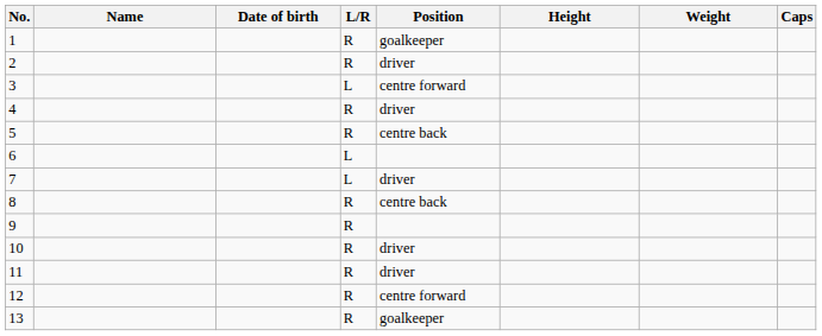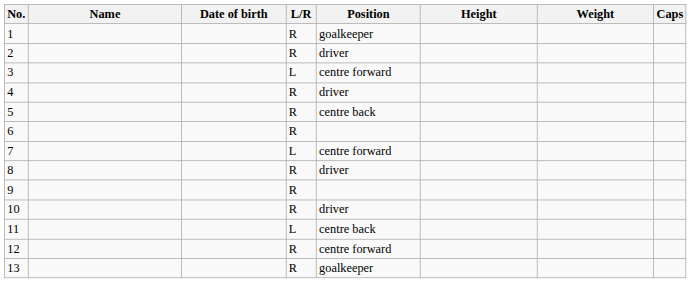 <table class=wikitable sortable style=font-size:100%; text-align:center;>
 <tr>
 <th>No.</th>
 <th style=width:12em>Name</th>
 <th style=width:8em>Date of birth</th>
 <th style=width:2em>L/R</th>
 <th style=width:8em>Position</th>
 <th style=width:9em>Height</th>
 <th style=width:9em>Weight</th>
 <th>Caps</th>
 </tr>
 <tr>
 <td>1</td>
 <td align=left></td>
 <td></td>
 <td>R</td>
 <td>goalkeeper</td>
 <td></td>
 <td></td>
 <td></td>
 </tr>
 <tr>
 <td>2</td>
 <td align=left></td>
 <td></td>
 <td>R</td>
 <td>driver</td>
 <td></td>
 <td></td>
 <td></td>
 </tr>
 <tr>
 <td>3</td>
 <td align=left></td>
 <td></td>
 <td>L</td>
 <td>centre forward</td>
 <td></td>
 <td></td>
 <td></td>
 </tr>
 <tr>
 <td>4</td>
 <td align=left></td>
 <td></td>
 <td>R</td>
 <td>driver</td>
 <td></td>
 <td></td>
 <td></td>
 </tr>
 <tr>
 <td>5</td>
 <td align=left></td>
 <td></td>
 <td>R</td>
 <td>centre back</td>
 <td></td>
 <td></td>
 <td></td>
 </tr>
 <tr>
 <td>6</td>
 <td align=left></td>
 <td></td>
-<td>L</td>
+<td>R</td>
 <td></td>
 <td></td>
 <td></td>
 <td></td>
 </tr>
 <tr>
 <td>7</td>
 <td align=left></td>
 <td></td>
 <td>L</td>
-<td>driver</td>
+<td>centre forward</td>
 <td></td>
 <td></td>
 <td></td>
 </tr>
 <tr>
 <td>8</td>
 <td align=left></td>
 <td></td>
 <td>R</td>
-<td>centre back</td>
+<td>driver</td>
 <td></td>
 <td></td>
 <td></td>
 </tr>
 <tr>
 <td>9</td>
 <td align=left></td>
 <td></td>
 <td>R</td>
 <td></td>
 <td></td>
 <td></td>
 <td></td>
 </tr>
 <tr>
 <td>10</td>
 <td align=left></td>
 <td></td>
 <td>R</td>
 <td>driver</td>
 <td></td>
 <td></td>
 <td></td>
 </tr>
 <tr>
 <td>11</td>
 <td align=left></td>
 <td></td>
-<td>R</td>
-<td>driver</td>
+<td>L</td>
+<td>centre back</td>
 <td></td>
 <td></td>
 <td></td>
 </tr>
 <tr>
 <td>12</td>
 <td align=left></td>
 <td></td>
 <td>R</td>
 <td>centre forward</td>
 <td></td>
 <td></td>
 <td></td>
 </tr>
 <tr>
 <td>13</td>
 <td align=left></td>
 <td></td>
 <td>R</td>
 <td>goalkeeper</td>
 <td></td>
 <td></td>
 <td></td>
 </tr>
 </table>
